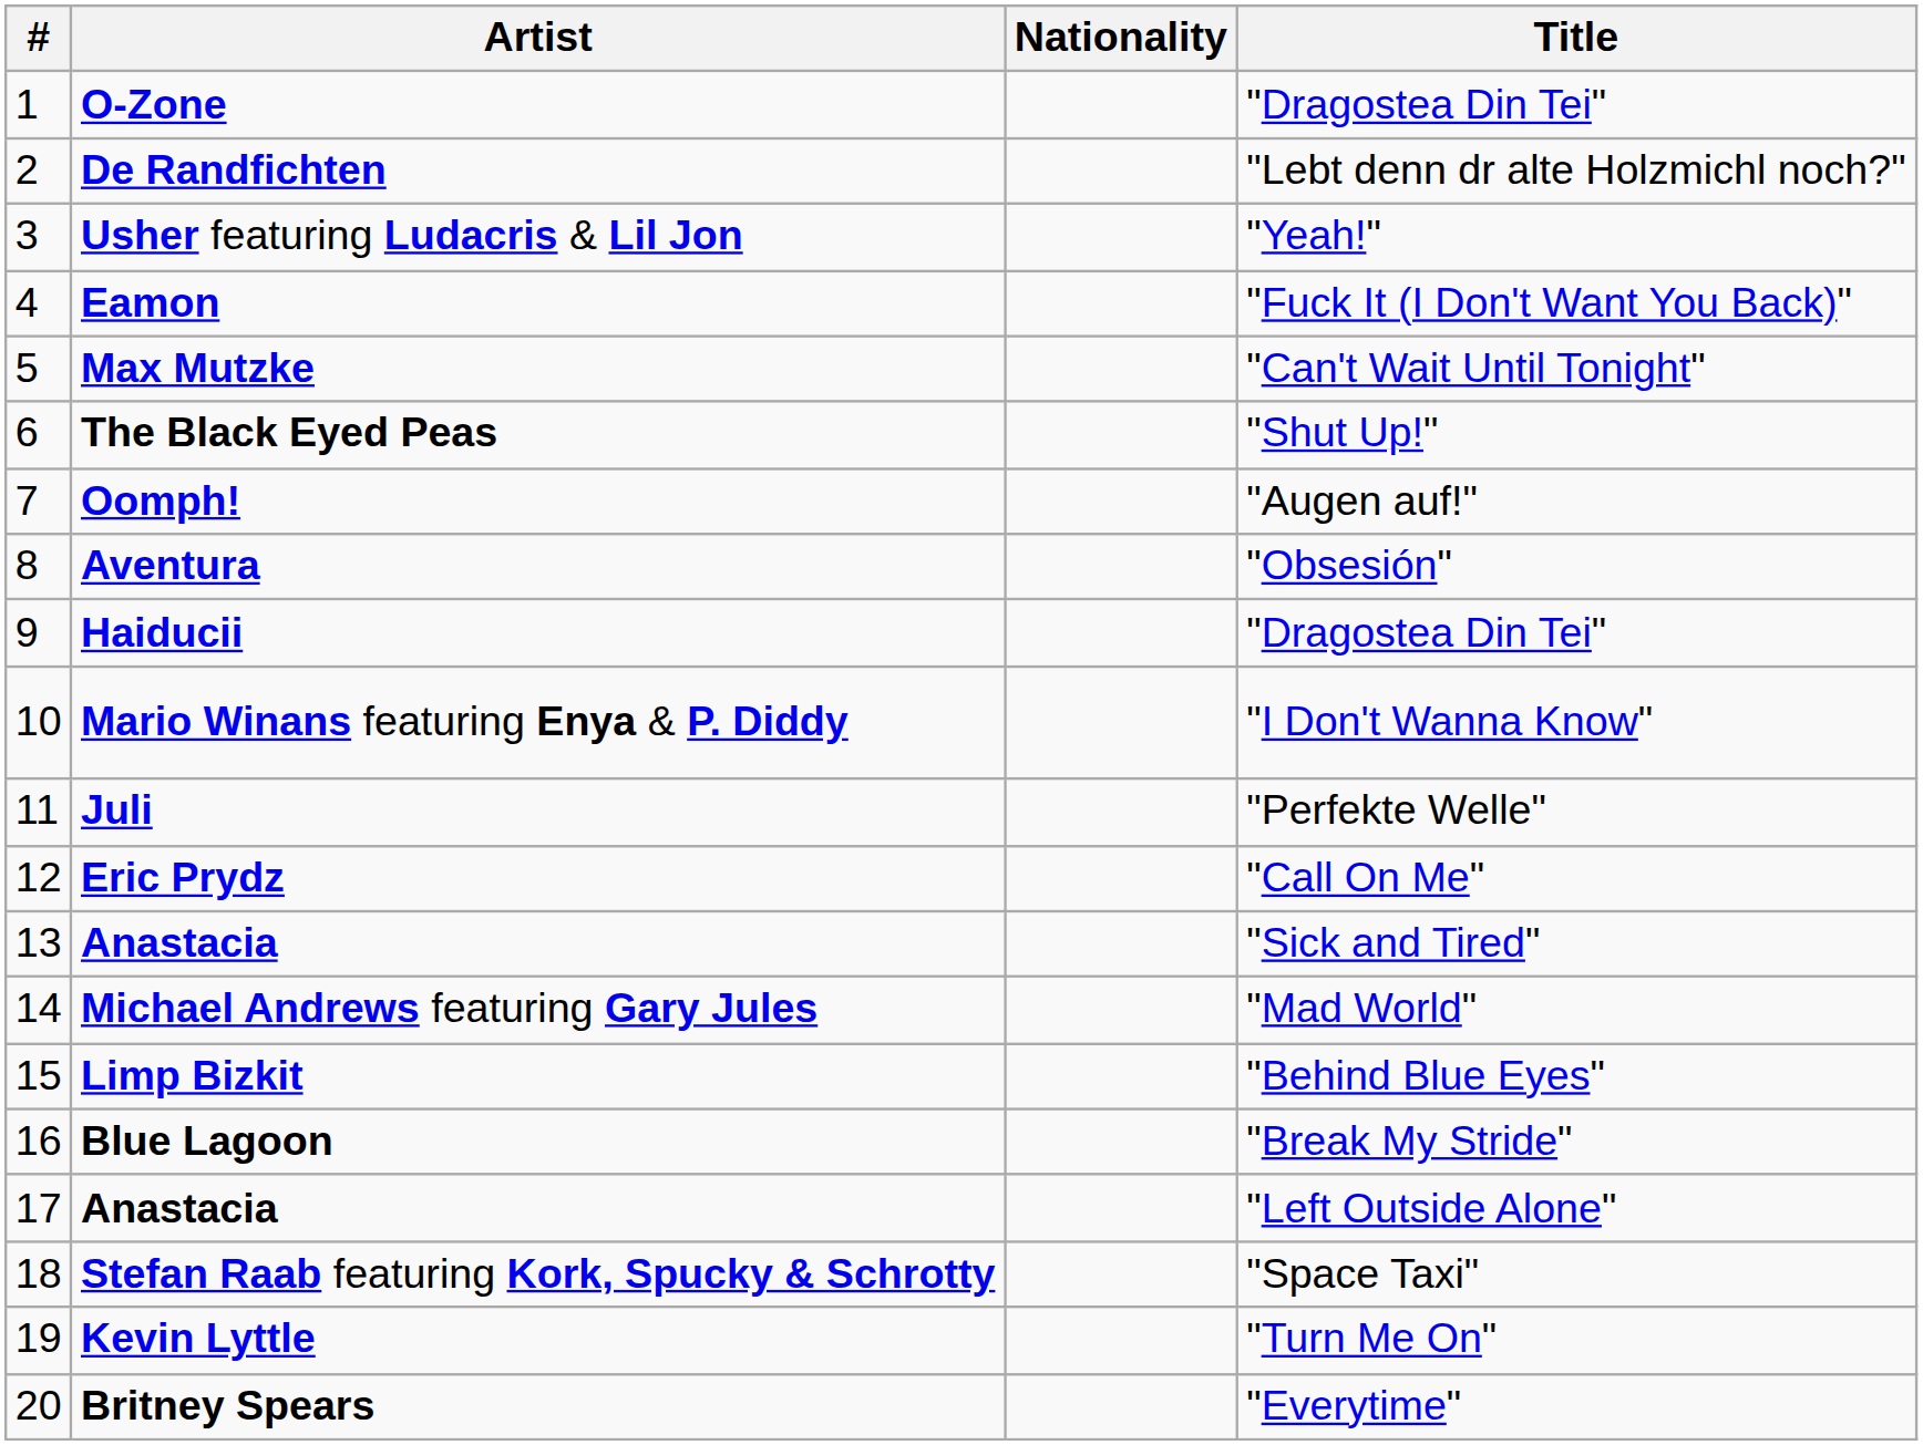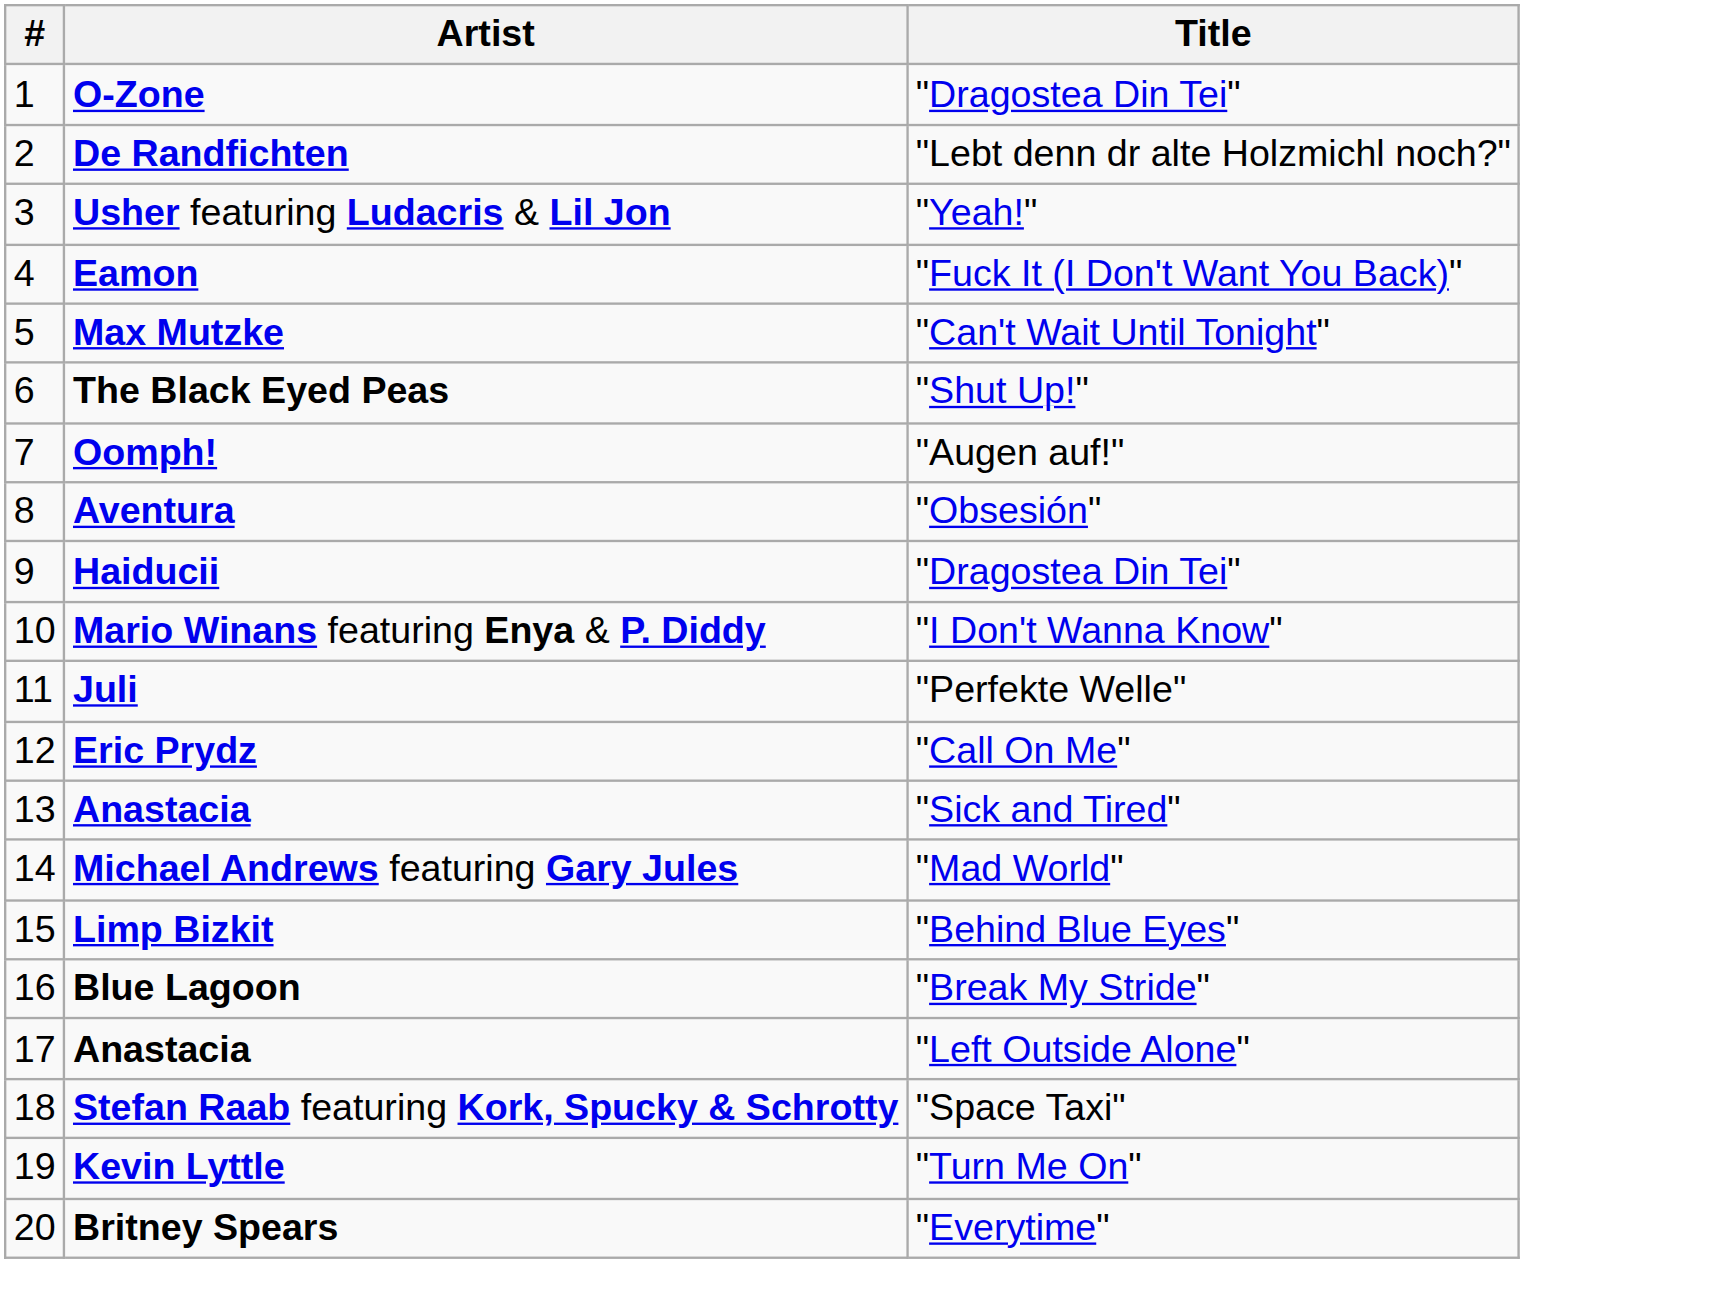 <table class="wikitable sortable">
 <tr>
 <th>#</th>
 <th>Artist</th>
-<th>Nationality</th>
 <th>Title</th>
 </tr>
 <tr>
 <td>1</td>
 <td><strong><a href='#'>O-Zone</a></strong></td>
-<td> </td>
 <td>"<a href='#'>Dragostea Din Tei</a>"</td>
 </tr>
 <tr>
 <td>2</td>
 <td><strong><a href='#'>De Randfichten</a></strong></td>
-<td></td>
 <td>"Lebt denn dr alte Holzmichl noch?"</td>
 </tr>
 <tr>
 <td>3</td>
 <td><strong><a href='#'>Usher</a></strong> featuring <strong><a href='#'>Ludacris</a></strong> & <strong><a href='#'>Lil Jon</a></strong></td>
-<td></td>
 <td>"<a href='#'>Yeah!</a>"</td>
 </tr>
 <tr>
 <td>4</td>
 <td><strong><a href='#'>Eamon</a></strong></td>
-<td></td>
 <td>"<a href='#'>Fuck It (I Don't Want You Back)</a>"</td>
 </tr>
 <tr>
 <td>5</td>
 <td><strong><a href='#'>Max Mutzke</a></strong></td>
-<td></td>
 <td>"<a href='#'>Can't Wait Until Tonight</a>"</td>
 </tr>
 <tr>
 <td>6</td>
 <td><strong>The Black Eyed Peas</strong></td>
-<td></td>
 <td>"<a href='#'>Shut Up!</a>"</td>
 </tr>
 <tr>
 <td>7</td>
 <td><strong><a href='#'>Oomph!</a></strong></td>
-<td></td>
 <td>"Augen auf!"</td>
 </tr>
 <tr>
 <td>8</td>
 <td><strong><a href='#'>Aventura</a></strong></td>
-<td></td>
 <td>"<a href='#'>Obsesión</a>"</td>
 </tr>
 <tr>
 <td>9</td>
 <td><strong><a href='#'>Haiducii</a></strong></td>
-<td></td>
 <td>"<a href='#'>Dragostea Din Tei</a>"</td>
 </tr>
 <tr>
 <td>10</td>
 <td><strong><a href='#'>Mario Winans</a></strong> featuring <strong>Enya</strong> & <strong><a href='#'>P. Diddy</a></strong></td>
-<td><br><br></td>
 <td>"<a href='#'>I Don't Wanna Know</a>"</td>
 </tr>
 <tr>
 <td>11</td>
 <td><strong><a href='#'>Juli</a></strong></td>
-<td></td>
 <td>"Perfekte Welle"</td>
 </tr>
 <tr>
 <td>12</td>
 <td><strong><a href='#'>Eric Prydz</a></strong></td>
-<td></td>
 <td>"<a href='#'>Call On Me</a>"</td>
 </tr>
 <tr>
 <td>13</td>
 <td><strong><a href='#'>Anastacia</a></strong></td>
-<td></td>
 <td>"<a href='#'>Sick and Tired</a>"</td>
 </tr>
 <tr>
 <td>14</td>
 <td><strong><a href='#'>Michael Andrews</a></strong> featuring <strong><a href='#'>Gary Jules</a></strong></td>
-<td></td>
 <td>"<a href='#'>Mad World</a>"</td>
 </tr>
 <tr>
 <td>15</td>
 <td><strong><a href='#'>Limp Bizkit</a></strong></td>
-<td></td>
 <td>"<a href='#'>Behind Blue Eyes</a>"</td>
 </tr>
 <tr>
 <td>16</td>
 <td><strong>Blue Lagoon</strong></td>
-<td></td>
 <td>"<a href='#'>Break My Stride</a>"</td>
 </tr>
 <tr>
 <td>17</td>
 <td><strong>Anastacia</strong></td>
-<td></td>
 <td>"<a href='#'>Left Outside Alone</a>"</td>
 </tr>
 <tr>
 <td>18</td>
 <td><strong><a href='#'>Stefan Raab</a></strong> featuring <strong><a href='#'>Kork, Spucky & Schrotty</a></strong></td>
-<td></td>
 <td>"Space Taxi"</td>
 </tr>
 <tr>
 <td>19</td>
 <td><strong><a href='#'>Kevin Lyttle</a></strong></td>
-<td></td>
 <td>"<a href='#'>Turn Me On</a>"</td>
 </tr>
 <tr>
 <td>20</td>
 <td><strong>Britney Spears</strong></td>
-<td></td>
 <td>"<a href='#'>Everytime</a>"</td>
 </tr>
 </table>
